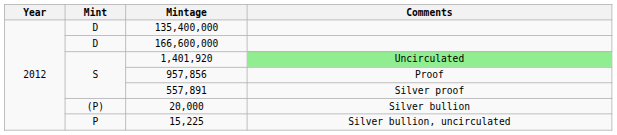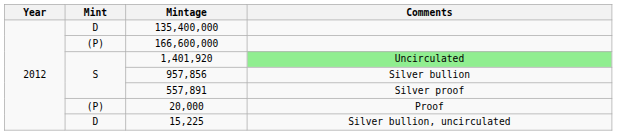 <table class="wikitable sortable" style="min-width:65%; text-align:center;">
 <tr>
 <th width="10%">Year</th>
 <th width="10%">Mint</th>
 <th width="20%">Mintage</th>
 <th width="60%">Comments</th>
 </tr>
 <tr>
 <td rowspan="7">2012</td>
 <td>D</td>
 <td>135,400,000</td>
 <td></td>
 </tr>
 <tr>
-<td>D</td>
+<td>(P)</td>
 <td>166,600,000</td>
 <td></td>
 </tr>
 <tr>
 <td rowspan="3">S</td>
 <td>1,401,920</td>
 <td style="background: lightgreen;">Uncirculated</td>
 </tr>
 <tr>
 <td>957,856</td>
-<td>Proof</td>
+<td>Silver bullion</td>
 </tr>
 <tr>
 <td>557,891</td>
 <td>Silver proof</td>
 </tr>
 <tr>
 <td>(P)</td>
 <td>20,000</td>
-<td>Silver bullion</td>
+<td>Proof</td>
 </tr>
 <tr>
-<td>P</td>
+<td>D</td>
 <td>15,225</td>
 <td>Silver bullion, uncirculated</td>
 </tr>
 </table>
